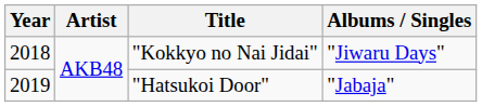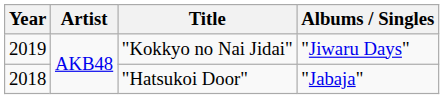 <table class="wikitable sortable">
 <tr>
 <th>Year</th>
 <th>Artist</th>
 <th>Title</th>
 <th>Albums / Singles</th>
 </tr>
 <tr>
-<td>2018</td>
+<td>2019</td>
 <td rowspan="2"><a href='#'>AKB48</a></td>
 <td>"Kokkyo no Nai Jidai"</td>
 <td>"<a href='#'>Jiwaru Days</a>"</td>
 </tr>
 <tr>
-<td>2019</td>
+<td>2018</td>
 <td>"Hatsukoi Door"</td>
 <td>"<a href='#'>Jabaja</a>"</td>
 </tr>
 </table>
